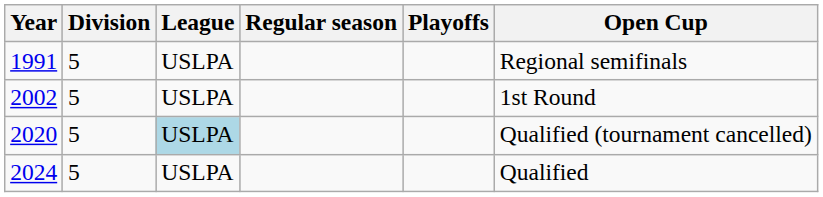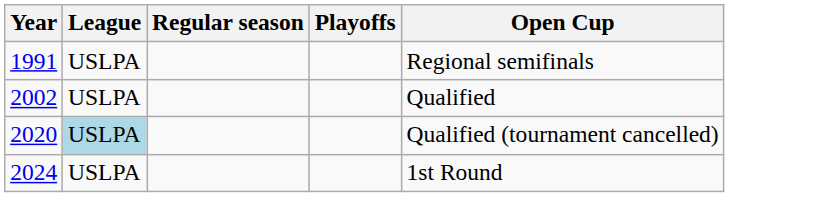 <table class="wikitable">
 <tr>
 <th>Year</th>
-<th>Division</th>
 <th>League</th>
 <th>Regular season</th>
 <th>Playoffs</th>
 <th>Open Cup</th>
 </tr>
 <tr>
 <td><a href='#'>1991</a></td>
-<td>5</td>
 <td>USLPA</td>
 <td></td>
 <td></td>
 <td>Regional semifinals</td>
 </tr>
 <tr>
 <td><a href='#'>2002</a></td>
-<td>5</td>
 <td>USLPA</td>
 <td></td>
 <td></td>
-<td>1st Round</td>
+<td>Qualified</td>
 </tr>
 <tr>
 <td><a href='#'>2020</a></td>
-<td>5</td>
 <td style="background: lightblue;">USLPA</td>
 <td></td>
 <td></td>
 <td>Qualified (tournament cancelled)</td>
 </tr>
 <tr>
 <td><a href='#'>2024</a></td>
-<td>5</td>
 <td>USLPA</td>
 <td></td>
 <td></td>
-<td>Qualified</td>
+<td>1st Round</td>
 </tr>
 </table>
